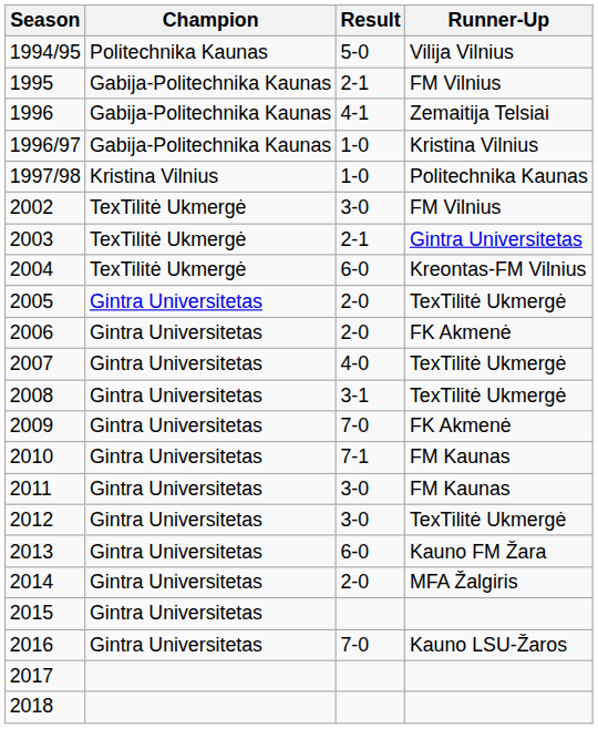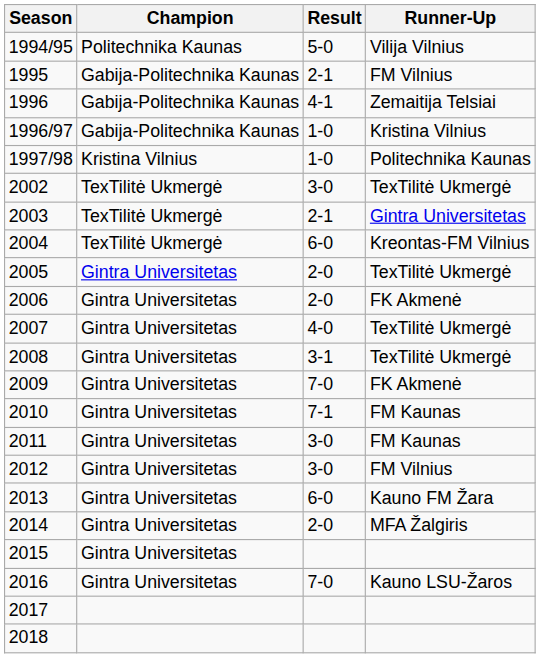 <table class="sortable wikitable">
 <tr>
 <th>Season</th>
 <th>Champion</th>
 <th>Result</th>
 <th>Runner-Up</th>
 </tr>
 <tr>
 <td>1994/95</td>
 <td>Politechnika Kaunas</td>
 <td>5-0</td>
 <td>Vilija Vilnius</td>
 </tr>
 <tr>
 <td>1995</td>
 <td>Gabija-Politechnika Kaunas</td>
 <td>2-1</td>
 <td>FM Vilnius</td>
 </tr>
 <tr>
 <td>1996</td>
 <td>Gabija-Politechnika Kaunas</td>
 <td>4-1</td>
 <td>Zemaitija Telsiai</td>
 </tr>
 <tr>
 <td>1996/97</td>
 <td>Gabija-Politechnika Kaunas</td>
 <td>1-0</td>
 <td>Kristina Vilnius</td>
 </tr>
 <tr>
 <td>1997/98</td>
 <td>Kristina Vilnius</td>
 <td>1-0</td>
 <td>Politechnika Kaunas</td>
 </tr>
 <tr>
 <td>2002</td>
 <td>TexTilitė Ukmergė</td>
 <td>3-0</td>
-<td>FM Vilnius</td>
+<td>TexTilitė Ukmergė</td>
 </tr>
 <tr>
 <td>2003</td>
 <td>TexTilitė Ukmergė</td>
 <td>2-1</td>
 <td><a href='#'>Gintra Universitetas</a></td>
 </tr>
 <tr>
 <td>2004</td>
 <td>TexTilitė Ukmergė</td>
 <td>6-0</td>
 <td>Kreontas-FM Vilnius</td>
 </tr>
 <tr>
 <td>2005</td>
 <td><a href='#'>Gintra Universitetas</a></td>
 <td>2-0</td>
 <td>TexTilitė Ukmergė</td>
 </tr>
 <tr>
 <td>2006</td>
 <td>Gintra Universitetas</td>
 <td>2-0</td>
 <td>FK Akmenė</td>
 </tr>
 <tr>
 <td>2007</td>
 <td>Gintra Universitetas</td>
 <td>4-0</td>
 <td>TexTilitė Ukmergė</td>
 </tr>
 <tr>
 <td>2008</td>
 <td>Gintra Universitetas</td>
 <td>3-1</td>
 <td>TexTilitė Ukmergė</td>
 </tr>
 <tr>
 <td>2009</td>
 <td>Gintra Universitetas</td>
 <td>7-0</td>
 <td>FK Akmenė</td>
 </tr>
 <tr>
 <td>2010</td>
 <td>Gintra Universitetas</td>
 <td>7-1</td>
 <td>FM Kaunas</td>
 </tr>
 <tr>
 <td>2011</td>
 <td>Gintra Universitetas</td>
 <td>3-0</td>
 <td>FM Kaunas</td>
 </tr>
 <tr>
 <td>2012</td>
 <td>Gintra Universitetas</td>
 <td>3-0</td>
-<td>TexTilitė Ukmergė</td>
+<td>FM Vilnius</td>
 </tr>
 <tr>
 <td>2013</td>
 <td>Gintra Universitetas</td>
 <td>6-0</td>
 <td>Kauno FM Žara</td>
 </tr>
 <tr>
 <td>2014</td>
 <td>Gintra Universitetas</td>
 <td>2-0</td>
 <td>MFA Žalgiris</td>
 </tr>
 <tr>
 <td>2015</td>
 <td>Gintra Universitetas</td>
 <td></td>
 <td></td>
 </tr>
 <tr>
 <td>2016</td>
 <td>Gintra Universitetas</td>
 <td>7-0</td>
 <td>Kauno LSU-Žaros</td>
 </tr>
 <tr>
 <td>2017</td>
 <td></td>
 <td></td>
 <td></td>
 </tr>
 <tr>
 <td>2018</td>
 <td></td>
 <td></td>
 <td></td>
 </tr>
 </table>
